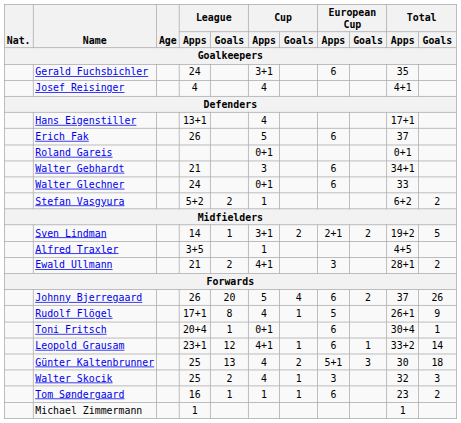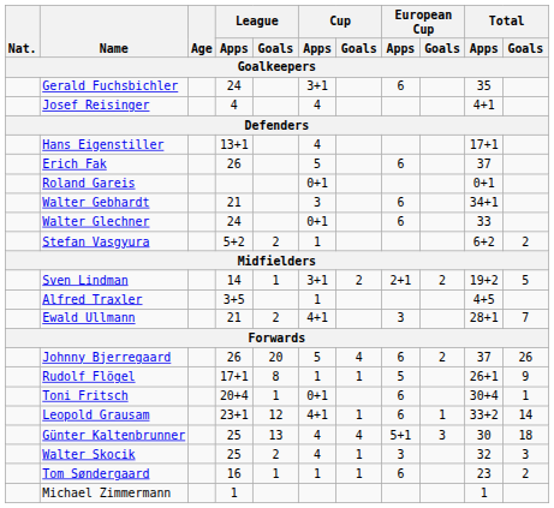 <table class="wikitable" style="text-align:center">
 <tr>
 <th rowspan="2" valign="bottom">Nat.</th>
 <th rowspan="2" valign="bottom">Name</th>
 <th rowspan="2" valign="bottom">Age</th>
 <th colspan="2" width="85">League</th>
 <th colspan="2" width="85">Cup</th>
 <th colspan="2" width="85">European Cup</th>
 <th colspan="2" width="85">Total</th>
 </tr>
 <tr>
 <th>Apps</th>
 <th>Goals</th>
 <th>Apps</th>
 <th>Goals</th>
 <th>Apps</th>
 <th>Goals</th>
 <th>Apps</th>
 <th>Goals</th>
 </tr>
 <tr>
 <th colspan=15>Goalkeepers</th>
 </tr>
 <tr>
 <td></td>
 <td align="left"><a href='#'>Gerald Fuchsbichler</a></td>
 <td></td>
 <td>24</td>
 <td></td>
 <td>3+1</td>
 <td></td>
 <td>6</td>
 <td></td>
 <td>35</td>
 <td></td>
 </tr>
 <tr>
 <td></td>
 <td align="left"><a href='#'>Josef Reisinger</a></td>
 <td></td>
 <td>4</td>
 <td></td>
 <td>4</td>
 <td></td>
 <td></td>
 <td></td>
 <td>4+1</td>
 <td></td>
 </tr>
 <tr>
 <th colspan=15>Defenders</th>
 </tr>
 <tr>
 <td></td>
 <td align="left"><a href='#'>Hans Eigenstiller</a></td>
 <td></td>
 <td>13+1</td>
 <td></td>
 <td>4</td>
 <td></td>
 <td></td>
 <td></td>
 <td>17+1</td>
 <td></td>
 </tr>
 <tr>
 <td></td>
 <td align="left"><a href='#'>Erich Fak</a></td>
 <td></td>
 <td>26</td>
 <td></td>
 <td>5</td>
 <td></td>
 <td>6</td>
 <td></td>
 <td>37</td>
 <td></td>
 </tr>
 <tr>
 <td></td>
 <td align="left"><a href='#'>Roland Gareis</a></td>
 <td></td>
 <td></td>
 <td></td>
 <td>0+1</td>
 <td></td>
 <td></td>
 <td></td>
 <td>0+1</td>
 <td></td>
 </tr>
 <tr>
 <td></td>
 <td align="left"><a href='#'>Walter Gebhardt</a></td>
 <td></td>
 <td>21</td>
 <td></td>
 <td>3</td>
 <td></td>
 <td>6</td>
 <td></td>
 <td>34+1</td>
 <td></td>
 </tr>
 <tr>
 <td></td>
 <td align="left"><a href='#'>Walter Glechner</a></td>
 <td></td>
 <td>24</td>
 <td></td>
 <td>0+1</td>
 <td></td>
 <td>6</td>
 <td></td>
 <td>33</td>
 <td></td>
 </tr>
 <tr>
 <td></td>
 <td align="left"><a href='#'>Stefan Vasgyura</a></td>
 <td></td>
 <td>5+2</td>
 <td>2</td>
 <td>1</td>
 <td></td>
 <td></td>
 <td></td>
 <td>6+2</td>
 <td>2</td>
 </tr>
 <tr>
 <th colspan=15>Midfielders</th>
 </tr>
 <tr>
 <td></td>
 <td align="left"><a href='#'>Sven Lindman</a></td>
 <td></td>
 <td>14</td>
 <td>1</td>
 <td>3+1</td>
 <td>2</td>
 <td>2+1</td>
 <td>2</td>
 <td>19+2</td>
 <td>5</td>
 </tr>
 <tr>
 <td></td>
 <td align="left"><a href='#'>Alfred Traxler</a></td>
 <td></td>
 <td>3+5</td>
 <td></td>
 <td>1</td>
 <td></td>
 <td></td>
 <td></td>
 <td>4+5</td>
 <td></td>
 </tr>
 <tr>
 <td></td>
 <td align="left"><a href='#'>Ewald Ullmann</a></td>
 <td></td>
 <td>21</td>
 <td>2</td>
 <td>4+1</td>
 <td></td>
 <td>3</td>
 <td></td>
 <td>28+1</td>
-<td>2</td>
+<td>7</td>
 </tr>
 <tr>
 <th colspan=15>Forwards</th>
 </tr>
 <tr>
 <td></td>
 <td align="left"><a href='#'>Johnny Bjerregaard</a></td>
 <td></td>
 <td>26</td>
 <td>20</td>
 <td>5</td>
 <td>4</td>
 <td>6</td>
 <td>2</td>
 <td>37</td>
 <td>26</td>
 </tr>
 <tr>
 <td></td>
 <td align="left"><a href='#'>Rudolf Flögel</a></td>
 <td></td>
 <td>17+1</td>
 <td>8</td>
-<td>4</td>
+<td>1</td>
 <td>1</td>
 <td>5</td>
 <td></td>
 <td>26+1</td>
 <td>9</td>
 </tr>
 <tr>
 <td></td>
 <td align="left"><a href='#'>Toni Fritsch</a></td>
 <td></td>
 <td>20+4</td>
 <td>1</td>
 <td>0+1</td>
 <td></td>
 <td>6</td>
 <td></td>
 <td>30+4</td>
 <td>1</td>
 </tr>
 <tr>
 <td></td>
 <td align="left"><a href='#'>Leopold Grausam</a></td>
 <td></td>
 <td>23+1</td>
 <td>12</td>
 <td>4+1</td>
 <td>1</td>
 <td>6</td>
 <td>1</td>
 <td>33+2</td>
 <td>14</td>
 </tr>
 <tr>
 <td></td>
 <td align="left"><a href='#'>Günter Kaltenbrunner</a></td>
 <td></td>
 <td>25</td>
 <td>13</td>
 <td>4</td>
-<td>2</td>
+<td>4</td>
 <td>5+1</td>
 <td>3</td>
 <td>30</td>
 <td>18</td>
 </tr>
 <tr>
 <td></td>
 <td align="left"><a href='#'>Walter Skocik</a></td>
 <td></td>
 <td>25</td>
 <td>2</td>
 <td>4</td>
 <td>1</td>
 <td>3</td>
 <td></td>
 <td>32</td>
 <td>3</td>
 </tr>
 <tr>
 <td></td>
 <td align="left"><a href='#'>Tom Søndergaard</a></td>
 <td></td>
 <td>16</td>
 <td>1</td>
 <td>1</td>
 <td>1</td>
 <td>6</td>
 <td></td>
 <td>23</td>
 <td>2</td>
 </tr>
 <tr>
 <td></td>
 <td align="left">Michael Zimmermann</td>
 <td></td>
 <td>1</td>
 <td></td>
 <td></td>
 <td></td>
 <td></td>
 <td></td>
 <td>1</td>
 <td></td>
 </tr>
 </table>
